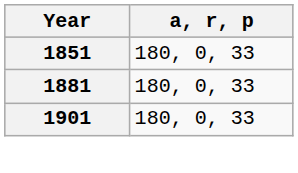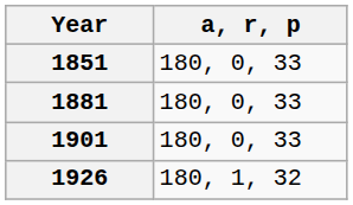 <table class="wikitable" style="margin:0 0 0 3em; border:1px solid darkgrey;">
 <tr>
 <th style="width:75px;">Year</th>
 <th style="width:100px;">a, r, p</th>
 </tr>
 <tr>
 <th>1851</th>
 <td>180, 0, 33 </td>
 </tr>
 <tr>
 <th>1881</th>
 <td>180, 0, 33 </td>
 </tr>
 <tr>
 <th>1901</th>
 <td>180, 0, 33 </td>
 </tr>
+<tr>
+<th>1926</th>
+<td>180, 1, 32 </td>
+</tr>
 </table>
